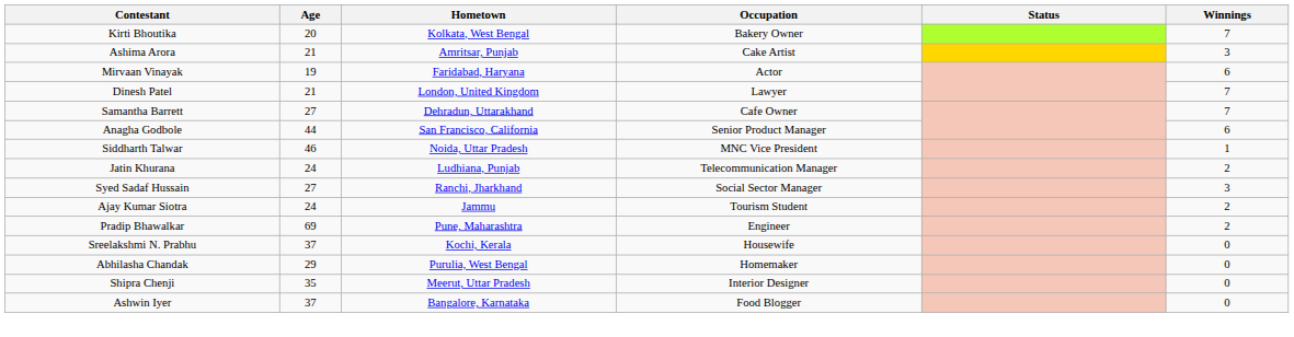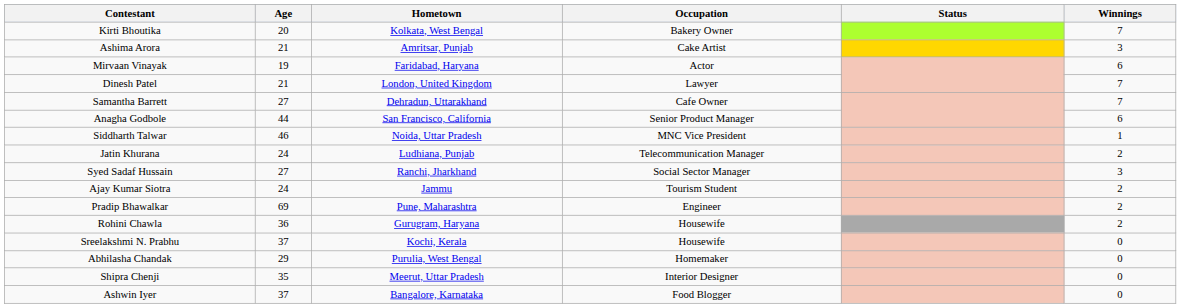 <table class="wikitable sortable" style="text-align:center; font-size:90%; width:100%;">
 <tr style="background:#C1D8FF;">
 <th style="width:18%;">Contestant</th>
 <th style="width:4%;">Age</th>
 <th style="width:18%;">Hometown</th>
 <th style="width:20%;">Occupation</th>
 <th style="width:16%;">Status</th>
 <th style="width:8%;">Winnings</th>
 </tr>
 <tr>
 <td>Kirti Bhoutika</td>
 <td>20</td>
 <td><a href='#'>Kolkata, West Bengal</a></td>
 <td>Bakery Owner</td>
 <td style="background:#ADFF2F; text-align:center;" rowspan="1"></td>
 <td>7</td>
 </tr>
 <tr>
 <td>Ashima Arora</td>
 <td>21</td>
 <td><a href='#'>Amritsar, Punjab</a></td>
 <td>Cake Artist</td>
 <td style="background:gold; text-align:center;" rowspan="1"></td>
 <td>3</td>
 </tr>
 <tr>
 <td>Mirvaan Vinayak</td>
 <td>19</td>
 <td><a href='#'>Faridabad, Haryana</a></td>
 <td>Actor</td>
 <td style="background:#f4c7b8;; text-align:center;" rowspan="2"></td>
 <td>6</td>
 </tr>
 <tr>
 <td>Dinesh Patel</td>
 <td>21</td>
 <td><a href='#'>London, United Kingdom</a></td>
 <td>Lawyer</td>
 <td>7</td>
 </tr>
 <tr>
 <td>Samantha Barrett</td>
 <td>27</td>
 <td><a href='#'>Dehradun, Uttarakhand</a></td>
 <td>Cafe Owner</td>
 <td style="background:#f4c7b8;; text-align:center;" rowspan="2"></td>
 <td>7</td>
 </tr>
 <tr>
 <td>Anagha Godbole</td>
 <td>44</td>
 <td><a href='#'>San Francisco, California</a></td>
 <td>Senior Product Manager</td>
 <td>6</td>
 </tr>
 <tr>
 <td>Siddharth Talwar</td>
 <td>46</td>
 <td><a href='#'>Noida, Uttar Pradesh</a></td>
 <td>MNC Vice President</td>
 <td style="background:#f4c7b8; text-align:center;" rowspan="1"></td>
 <td>1</td>
 </tr>
 <tr>
 <td>Jatin Khurana</td>
 <td>24</td>
 <td><a href='#'>Ludhiana, Punjab</a></td>
 <td>Telecommunication Manager</td>
 <td style="background:#f4c7b8; text-align:center;" rowspan="1"></td>
 <td>2</td>
 </tr>
 <tr>
 <td>Syed Sadaf Hussain</td>
 <td>27</td>
 <td><a href='#'>Ranchi, Jharkhand</a></td>
 <td>Social Sector Manager</td>
 <td style="background:#f4c7b8; text-align:center;" rowspan="1"></td>
 <td>3</td>
 </tr>
 <tr>
 <td>Ajay Kumar Siotra</td>
 <td>24</td>
 <td><a href='#'>Jammu</a></td>
 <td>Tourism Student</td>
 <td style="background:#f4c7b8; text-align:center;" rowspan="1"></td>
 <td>2</td>
 </tr>
 <tr>
 <td>Pradip Bhawalkar</td>
 <td>69</td>
 <td><a href='#'>Pune, Maharashtra</a></td>
 <td>Engineer</td>
 <td style="background:#f4c7b8; text-align:center;" rowspan="1"></td>
 <td>2</td>
 </tr>
 <tr>
+<td>Rohini Chawla</td>
+<td>36</td>
+<td><a href='#'>Gurugram, Haryana</a></td>
+<td>Housewife</td>
+<td style="background:darkgrey; text-align:center;" rowspan="1"></td>
+<td>2</td>
+</tr>
+<tr>
 <td>Sreelakshmi N. Prabhu</td>
 <td>37</td>
 <td><a href='#'>Kochi, Kerala</a></td>
 <td>Housewife</td>
 <td style="background:#f4c7b8; text-align:center;" rowspan="1"></td>
 <td>0</td>
 </tr>
 <tr>
 <td>Abhilasha Chandak</td>
 <td>29</td>
 <td><a href='#'>Purulia, West Bengal</a></td>
 <td>Homemaker</td>
 <td style="background:#f4c7b8; text-align:center;" rowspan="1"></td>
 <td>0</td>
 </tr>
 <tr>
 <td>Shipra Chenji</td>
 <td>35</td>
 <td><a href='#'>Meerut, Uttar Pradesh</a></td>
 <td>Interior Designer</td>
 <td style="background:#f4c7b8; text-align:center;" rowspan="1"></td>
 <td>0</td>
 </tr>
 <tr>
 <td>Ashwin Iyer</td>
 <td>37</td>
 <td><a href='#'>Bangalore, Karnataka</a></td>
 <td>Food Blogger</td>
 <td style="background:#f4c7b8; text-align:center;" rowspan="1"></td>
 <td>0</td>
 </tr>
 </table>
